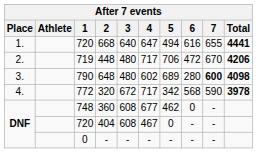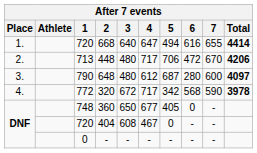 <table class=wikitable style="text-align:center">
 <tr>
 <th colspan=10><strong>After 7 events</strong></th>
 </tr>
 <tr>
 <th>Place</th>
 <th>Athlete</th>
 <th>1</th>
 <th>2</th>
 <th>3</th>
 <th>4</th>
 <th>5</th>
 <th>6</th>
 <th>7</th>
 <th>Total</th>
 </tr>
 <tr>
 <td width=30>1.</td>
 <td align=left></td>
 <td>720</td>
 <td>668</td>
 <td>640</td>
 <td>647</td>
 <td>494</td>
 <td>616</td>
 <td>655</td>
-<td><strong>4441</strong></td>
+<td><strong>4414</strong></td>
 </tr>
 <tr>
 <td>2.</td>
 <td align=left></td>
-<td>719</td>
+<td>713</td>
 <td>448</td>
 <td>480</td>
 <td>717</td>
 <td>706</td>
 <td>472</td>
 <td>670</td>
 <td><strong>4206</strong></td>
 </tr>
 <tr>
 <td>3.</td>
 <td align=left></td>
 <td>790</td>
 <td>648</td>
 <td>480</td>
-<td>602</td>
-<td>689</td>
+<td>612</td>
+<td>687</td>
 <td>280</td>
-<td><strong>600</strong></td>
-<td><strong>4098</strong></td>
+<td>600</td>
+<td><strong>4097</strong></td>
 </tr>
 <tr>
 <td>4.</td>
 <td align=left></td>
 <td>772</td>
 <td>320</td>
 <td>672</td>
 <td>717</td>
 <td>342</td>
 <td>568</td>
 <td>590</td>
 <td><strong>3978</strong></td>
 </tr>
 <tr>
 <td rowspan=3><strong>DNF</strong></td>
 <td align=left></td>
 <td>748</td>
 <td>360</td>
-<td>608</td>
+<td>650</td>
 <td>677</td>
-<td>462</td>
+<td>405</td>
 <td>0</td>
 <td>-</td>
 <td></td>
 </tr>
 <tr>
 <td align=left></td>
 <td>720</td>
 <td>404</td>
 <td>608</td>
 <td>467</td>
 <td>0</td>
 <td>-</td>
 <td>-</td>
 <td></td>
 </tr>
 <tr>
 <td align=left></td>
 <td>0</td>
 <td>-</td>
 <td>-</td>
 <td>-</td>
 <td>-</td>
 <td>-</td>
 <td>-</td>
 <td></td>
 </tr>
 </table>
